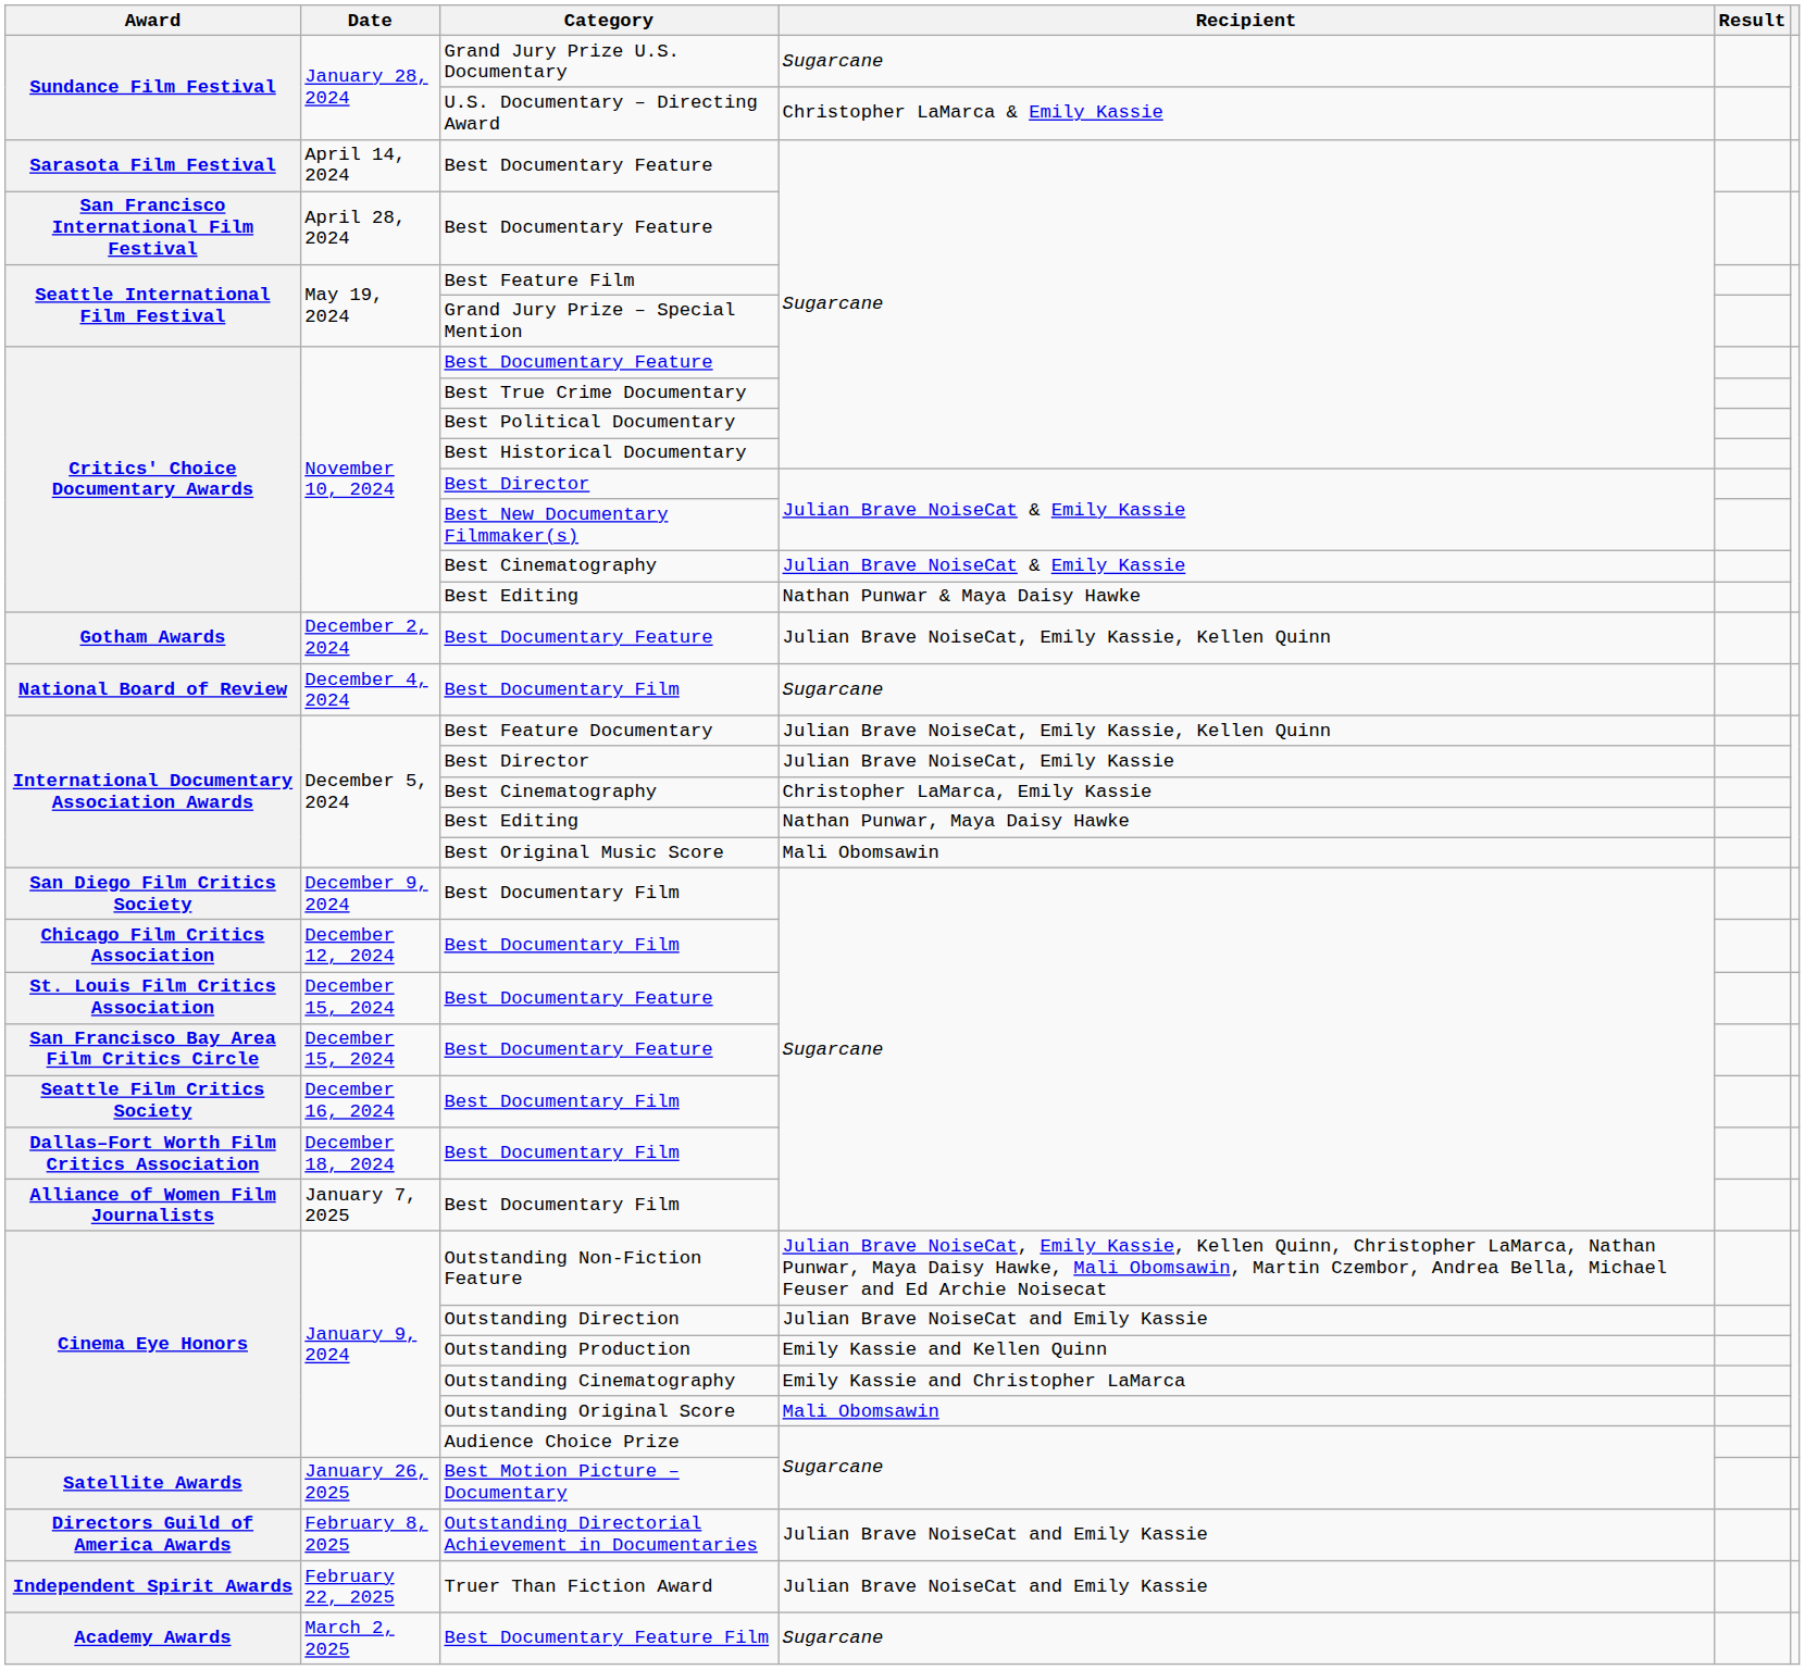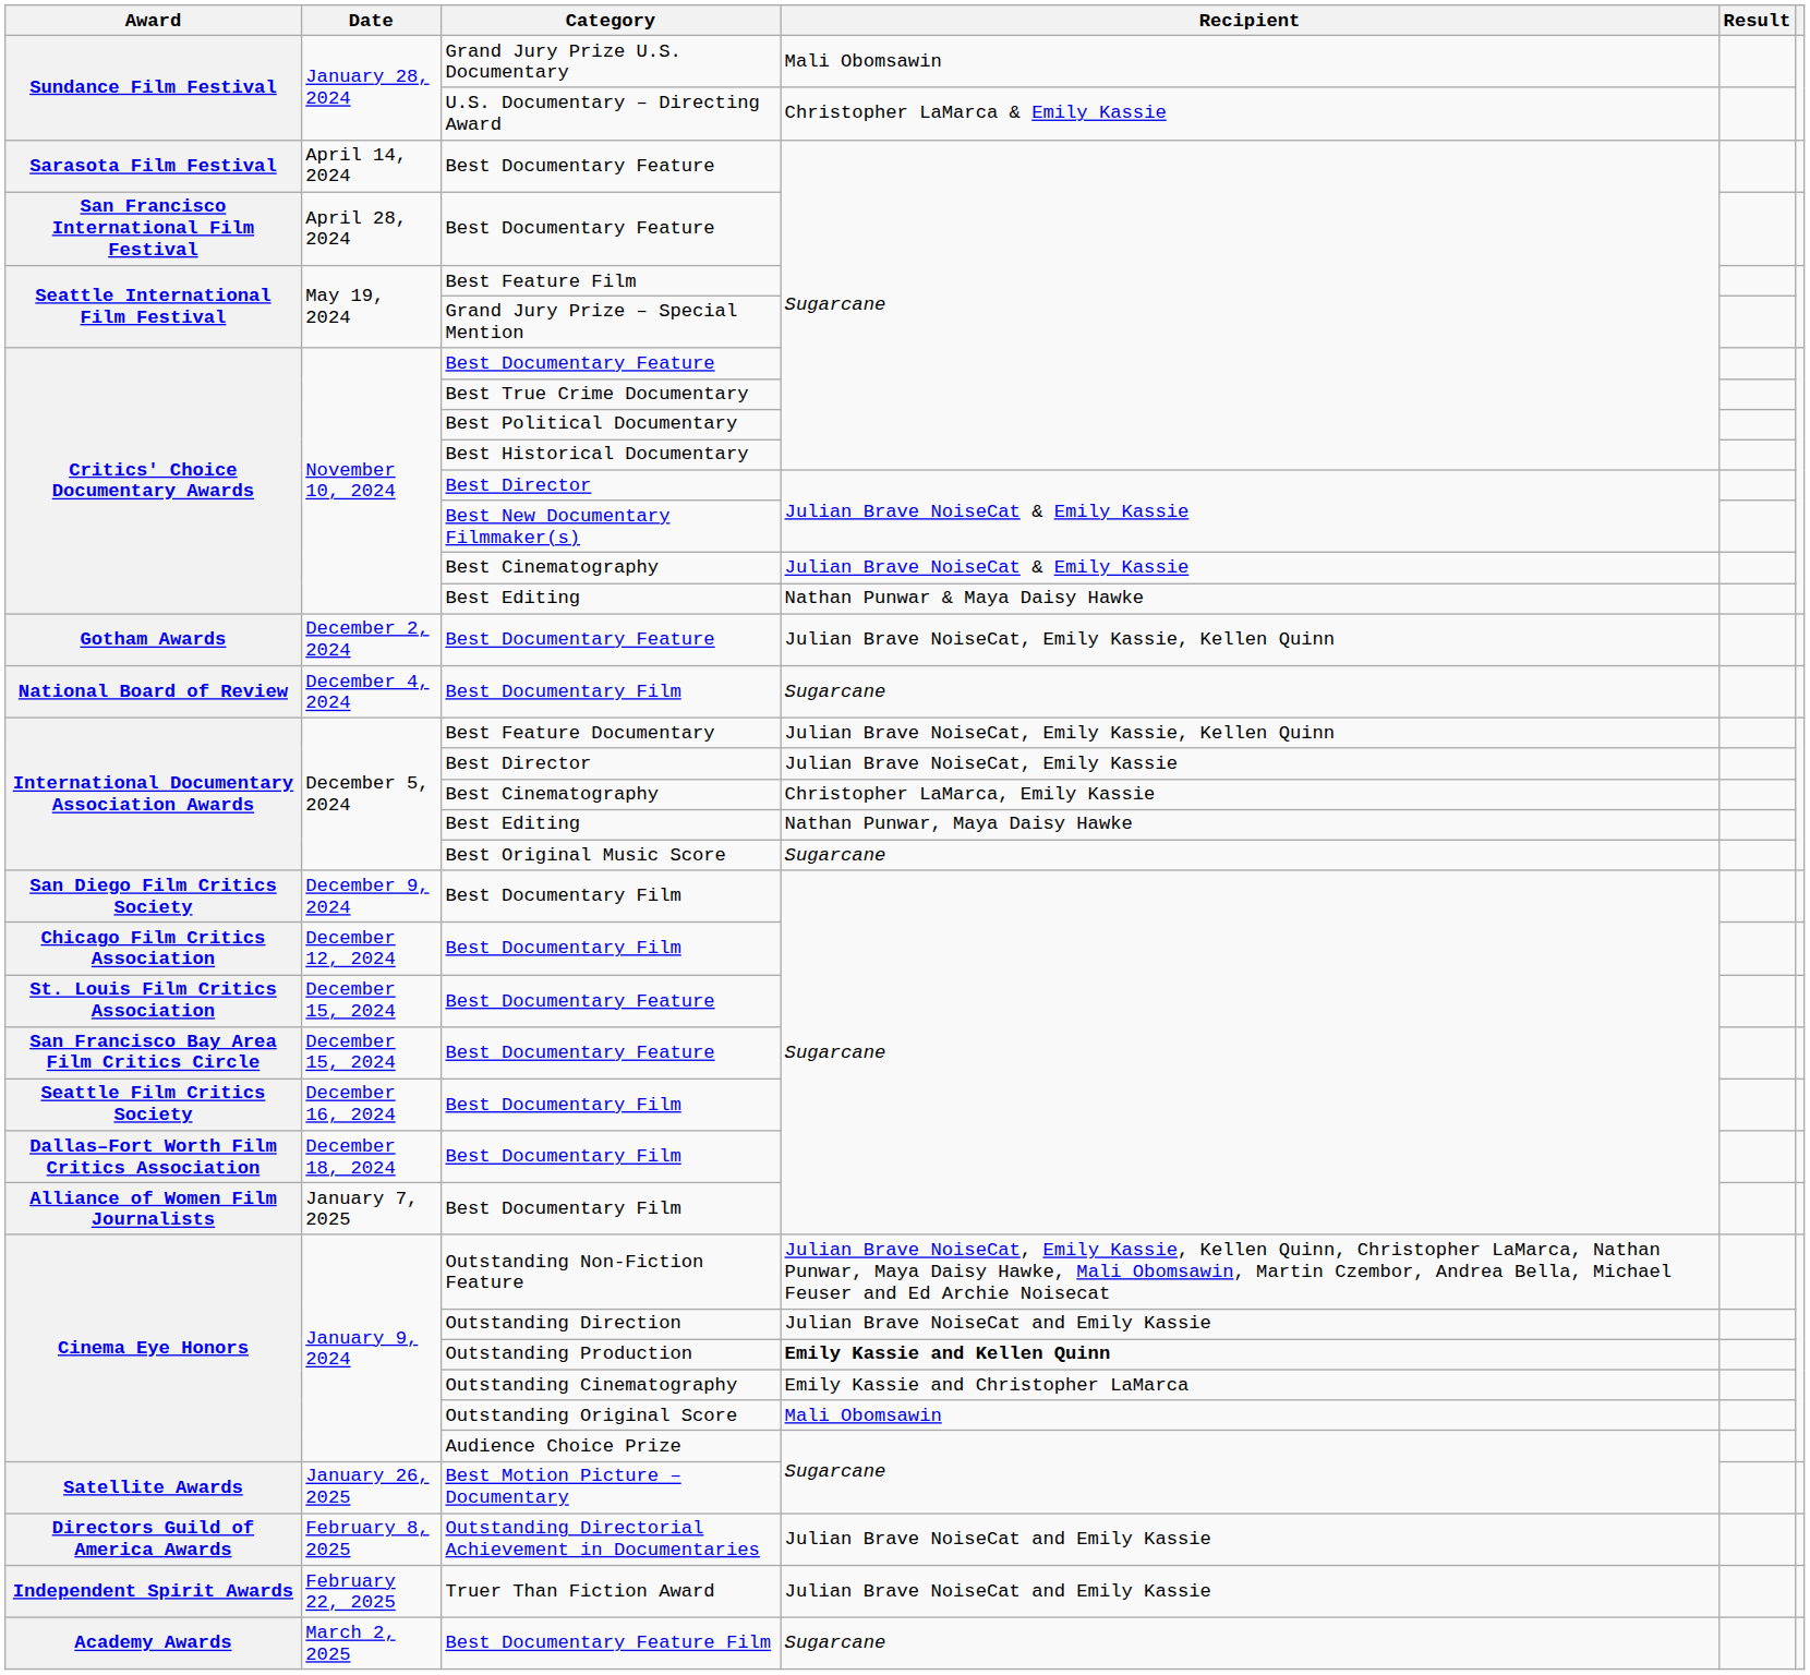 <table class="wikitable sortable plainrowheaders">
 <tr>
 <th>Award</th>
 <th>Date</th>
 <th>Category</th>
 <th>Recipient</th>
 <th>Result</th>
 <th></th>
 </tr>
 <tr>
 <th scope="row" rowspan="2"><a href='#'>Sundance Film Festival</a></th>
 <td rowspan="2"><a href='#'>January 28, 2024</a></td>
 <td>Grand Jury Prize U.S. Documentary</td>
-<td><em>Sugarcane</em></td>
+<td>Mali Obomsawin</td>
 <td></td>
 <td rowspan="2" align="center"></td>
 </tr>
 <tr>
 <td>U.S. Documentary – Directing Award</td>
 <td>Christopher LaMarca & <a href='#'>Emily Kassie</a></td>
 <td></td>
 </tr>
 <tr>
 <th scope="row"><a href='#'>Sarasota Film Festival</a></th>
 <td>April 14, 2024</td>
 <td>Best Documentary Feature</td>
 <td rowspan="8"><em>Sugarcane</em></td>
 <td></td>
 <td align="center"></td>
 </tr>
 <tr>
 <th scope="row"><a href='#'>San Francisco International Film Festival</a></th>
 <td>April 28, 2024</td>
 <td>Best Documentary Feature</td>
 <td></td>
 <td align="center"></td>
 </tr>
 <tr>
 <th scope="row" rowspan="2"><a href='#'>Seattle International Film Festival</a></th>
 <td rowspan="2">May 19, 2024</td>
 <td>Best Feature Film</td>
 <td></td>
 <td align="center" rowspan="2"></td>
 </tr>
 <tr>
 <td>Grand Jury Prize – Special Mention</td>
 <td></td>
 </tr>
 <tr>
 <th rowspan="8" scope="row"><a href='#'>Critics' Choice Documentary Awards</a></th>
 <td rowspan="8"><a href='#'>November 10, 2024</a></td>
 <td><a href='#'>Best Documentary Feature</a></td>
 <td></td>
 <td rowspan="8" align="center"></td>
 </tr>
 <tr>
 <td>Best True Crime Documentary</td>
 <td></td>
 </tr>
 <tr>
 <td>Best Political Documentary</td>
 <td></td>
 </tr>
 <tr>
 <td>Best Historical Documentary</td>
 <td></td>
 </tr>
 <tr>
 <td><a href='#'>Best Director</a></td>
 <td rowspan="2"><a href='#'>Julian Brave NoiseCat</a> & <a href='#'>Emily Kassie</a></td>
 <td></td>
 </tr>
 <tr>
 <td><a href='#'>Best New Documentary Filmmaker(s)</a></td>
 <td></td>
 </tr>
 <tr>
 <td>Best Cinematography</td>
 <td><a href='#'>Julian Brave NoiseCat</a> & <a href='#'>Emily Kassie</a></td>
 <td></td>
 </tr>
 <tr>
 <td>Best Editing</td>
 <td>Nathan Punwar & Maya Daisy Hawke</td>
 <td></td>
 </tr>
 <tr>
 <th scope="row"><a href='#'>Gotham Awards</a></th>
 <td><a href='#'>December 2, 2024</a></td>
 <td><a href='#'>Best Documentary Feature</a></td>
 <td>Julian Brave NoiseCat, Emily Kassie, Kellen Quinn</td>
 <td></td>
 <td align="center"></td>
 </tr>
 <tr>
 <th scope="row" rowspan="1"><a href='#'>National Board of Review</a></th>
 <td rowspan="1"><a href='#'>December 4, 2024</a></td>
 <td><a href='#'>Best Documentary Film</a></td>
 <td><em>Sugarcane</em></td>
 <td></td>
 <td align="center" rowspan="1"></td>
 </tr>
 <tr>
 <th scope="row" rowspan="5"><a href='#'>International Documentary Association Awards</a></th>
 <td rowspan="5">December 5, 2024</td>
 <td>Best Feature Documentary</td>
 <td>Julian Brave NoiseCat, Emily Kassie, Kellen Quinn</td>
 <td></td>
 <td align="center" rowspan="5"></td>
 </tr>
 <tr>
 <td>Best Director</td>
 <td>Julian Brave NoiseCat, Emily Kassie</td>
 <td></td>
 </tr>
 <tr>
 <td>Best Cinematography</td>
 <td>Christopher LaMarca, Emily Kassie</td>
 <td></td>
 </tr>
 <tr>
 <td>Best Editing</td>
 <td>Nathan Punwar, Maya Daisy Hawke</td>
 <td></td>
 </tr>
 <tr>
 <td>Best Original Music Score</td>
-<td>Mali Obomsawin</td>
+<td><em>Sugarcane</em></td>
 <td></td>
 </tr>
 <tr>
 <th scope="row"><a href='#'>San Diego Film Critics Society</a></th>
 <td><a href='#'>December 9, 2024</a></td>
 <td>Best Documentary Film</td>
 <td rowspan="7"><em>Sugarcane</em></td>
 <td></td>
 <td align="center" rowspan="1"></td>
 </tr>
 <tr>
 <th rowspan="1" scope="row"><a href='#'>Chicago Film Critics Association</a></th>
 <td rowspan="1"><a href='#'>December 12, 2024</a></td>
 <td><a href='#'>Best Documentary Film</a></td>
 <td></td>
 <td align="center"></td>
 </tr>
 <tr>
 <th rowspan="1" scope="row"><a href='#'>St. Louis Film Critics Association</a></th>
 <td rowspan="1"><a href='#'>December 15, 2024</a></td>
 <td><a href='#'>Best Documentary Feature</a></td>
 <td></td>
 <td align="center" rowspan="1"></td>
 </tr>
 <tr>
 <th scope="row"><a href='#'>San Francisco Bay Area Film Critics Circle</a></th>
 <td><a href='#'>December 15, 2024</a></td>
 <td><a href='#'>Best Documentary Feature</a></td>
 <td></td>
 <td align="center"></td>
 </tr>
 <tr>
 <th scope="row"><a href='#'>Seattle Film Critics Society</a></th>
 <td><a href='#'>December 16, 2024</a></td>
 <td><a href='#'>Best Documentary Film</a></td>
 <td></td>
 <td align="center" rowspan="1"></td>
 </tr>
 <tr>
 <th rowspan="1" scope="row"><a href='#'>Dallas–Fort Worth Film Critics Association</a></th>
 <td rowspan="1"><a href='#'>December 18, 2024</a></td>
 <td><a href='#'>Best Documentary Film</a></td>
 <td></td>
 <td align="center" rowspan="1"></td>
 </tr>
 <tr>
 <th scope="row"><a href='#'>Alliance of Women Film Journalists</a></th>
 <td>January 7, 2025</td>
 <td>Best Documentary Film</td>
 <td></td>
 <td align="center"></td>
 </tr>
 <tr>
 <th scope="row" rowspan="6"><a href='#'>Cinema Eye Honors</a></th>
 <td rowspan="6"><a href='#'>January 9, 2024</a></td>
 <td>Outstanding Non-Fiction Feature</td>
 <td><a href='#'>Julian Brave NoiseCat</a>, <a href='#'>Emily Kassie</a>, Kellen Quinn, Christopher LaMarca, Nathan Punwar, Maya Daisy Hawke, <a href='#'>Mali Obomsawin</a>, Martin Czembor, Andrea Bella, Michael Feuser and Ed Archie Noisecat</td>
 <td></td>
 <td align="center" rowspan="6"></td>
 </tr>
 <tr>
 <td>Outstanding Direction</td>
 <td>Julian Brave NoiseCat and Emily Kassie</td>
 <td></td>
 </tr>
 <tr>
 <td>Outstanding Production</td>
-<td>Emily Kassie and Kellen Quinn</td>
+<td><strong>Emily Kassie and Kellen Quinn</strong></td>
 <td></td>
 </tr>
 <tr>
 <td>Outstanding Cinematography</td>
 <td>Emily Kassie and Christopher LaMarca</td>
 <td></td>
 </tr>
 <tr>
 <td>Outstanding Original Score</td>
 <td><a href='#'>Mali Obomsawin</a></td>
 <td></td>
 </tr>
 <tr>
 <td>Audience Choice Prize</td>
 <td rowspan="2"><em>Sugarcane</em></td>
 <td></td>
 </tr>
 <tr>
 <th rowspan="1" scope="row"><a href='#'>Satellite Awards</a></th>
 <td rowspan="1"><a href='#'>January 26, 2025</a></td>
 <td><a href='#'>Best Motion Picture – Documentary</a></td>
 <td></td>
 <td rowspan="1" align="center"></td>
 </tr>
 <tr>
 <th scope="row"><a href='#'>Directors Guild of America Awards</a></th>
 <td><a href='#'>February 8, 2025</a></td>
 <td><a href='#'>Outstanding Directorial Achievement in Documentaries</a></td>
 <td>Julian Brave NoiseCat and Emily Kassie</td>
 <td></td>
 <td align="center"></td>
 </tr>
 <tr>
 <th scope="row"><a href='#'>Independent Spirit Awards</a></th>
 <td><a href='#'>February 22, 2025</a></td>
 <td>Truer Than Fiction Award</td>
 <td>Julian Brave NoiseCat and Emily Kassie</td>
 <td></td>
 <td align="center"></td>
 </tr>
 <tr>
 <th scope="row"><a href='#'>Academy Awards</a></th>
 <td><a href='#'>March 2, 2025</a></td>
 <td><a href='#'>Best Documentary Feature Film</a></td>
 <td><em>Sugarcane</em></td>
 <td></td>
 <td align="center"></td>
 </tr>
 </table>
